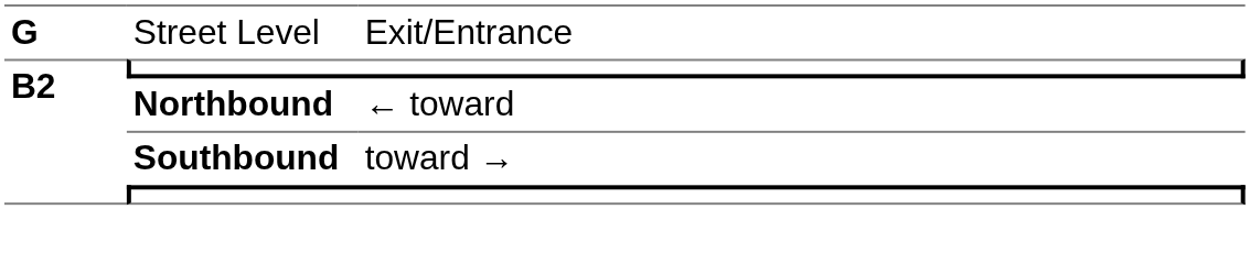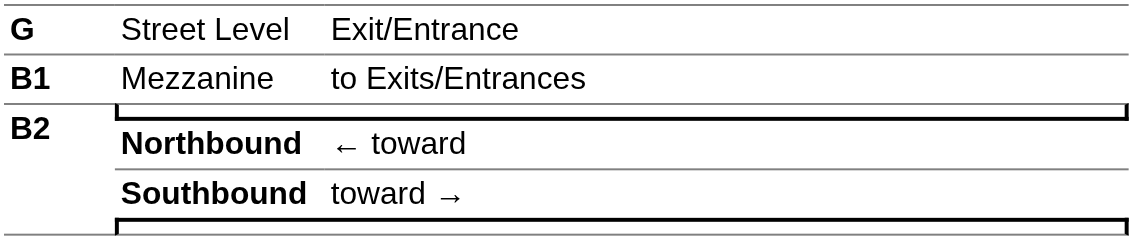 <table border=0 cellspacing=0 cellpadding=3>
 <tr>
 <td style="border-top:solid 1px gray;" width=50 valign=top><strong>G</strong></td>
 <td style="border-top:solid 1px gray;" width=100 valign=top>Street Level</td>
 <td style="border-top:solid 1px gray;" width=400 valign=top>Exit/Entrance</td>
+</tr>
+<tr>
+<td style="border-top:solid 1px gray;" width=50 valign=top><strong>B1</strong></td>
+<td style="border-top:solid 1px gray;" width=100 valign=top>Mezzanine</td>
+<td style="border-top:solid 1px gray;" width=400 valign=top>to Exits/Entrances</td>
 </tr>
 <tr>
 <td style="border-top:solid 1px gray;border-bottom:solid 1px gray;" width=50 rowspan=4 valign=top><strong>B2</strong></td>
 <td style="border-top:solid 1px gray;border-right:solid 2px black;border-left:solid 2px black;border-bottom:solid 2px black;text-align:center;" colspan=2></td>
 </tr>
 <tr>
 <td style="border-bottom:solid 1px gray;" width=100><strong>Northbound</strong></td>
 <td style="border-bottom:solid 1px gray;" width=390>←   toward  </td>
 </tr>
 <tr>
 <td><strong>Southbound</strong></td>
 <td>   toward   →</td>
 </tr>
 <tr>
 <td style="border-top:solid 2px black;border-right:solid 2px black;border-left:solid 2px black;border-bottom:solid 1px gray;text-align:center;" colspan=2></td>
 </tr>
 </table>
